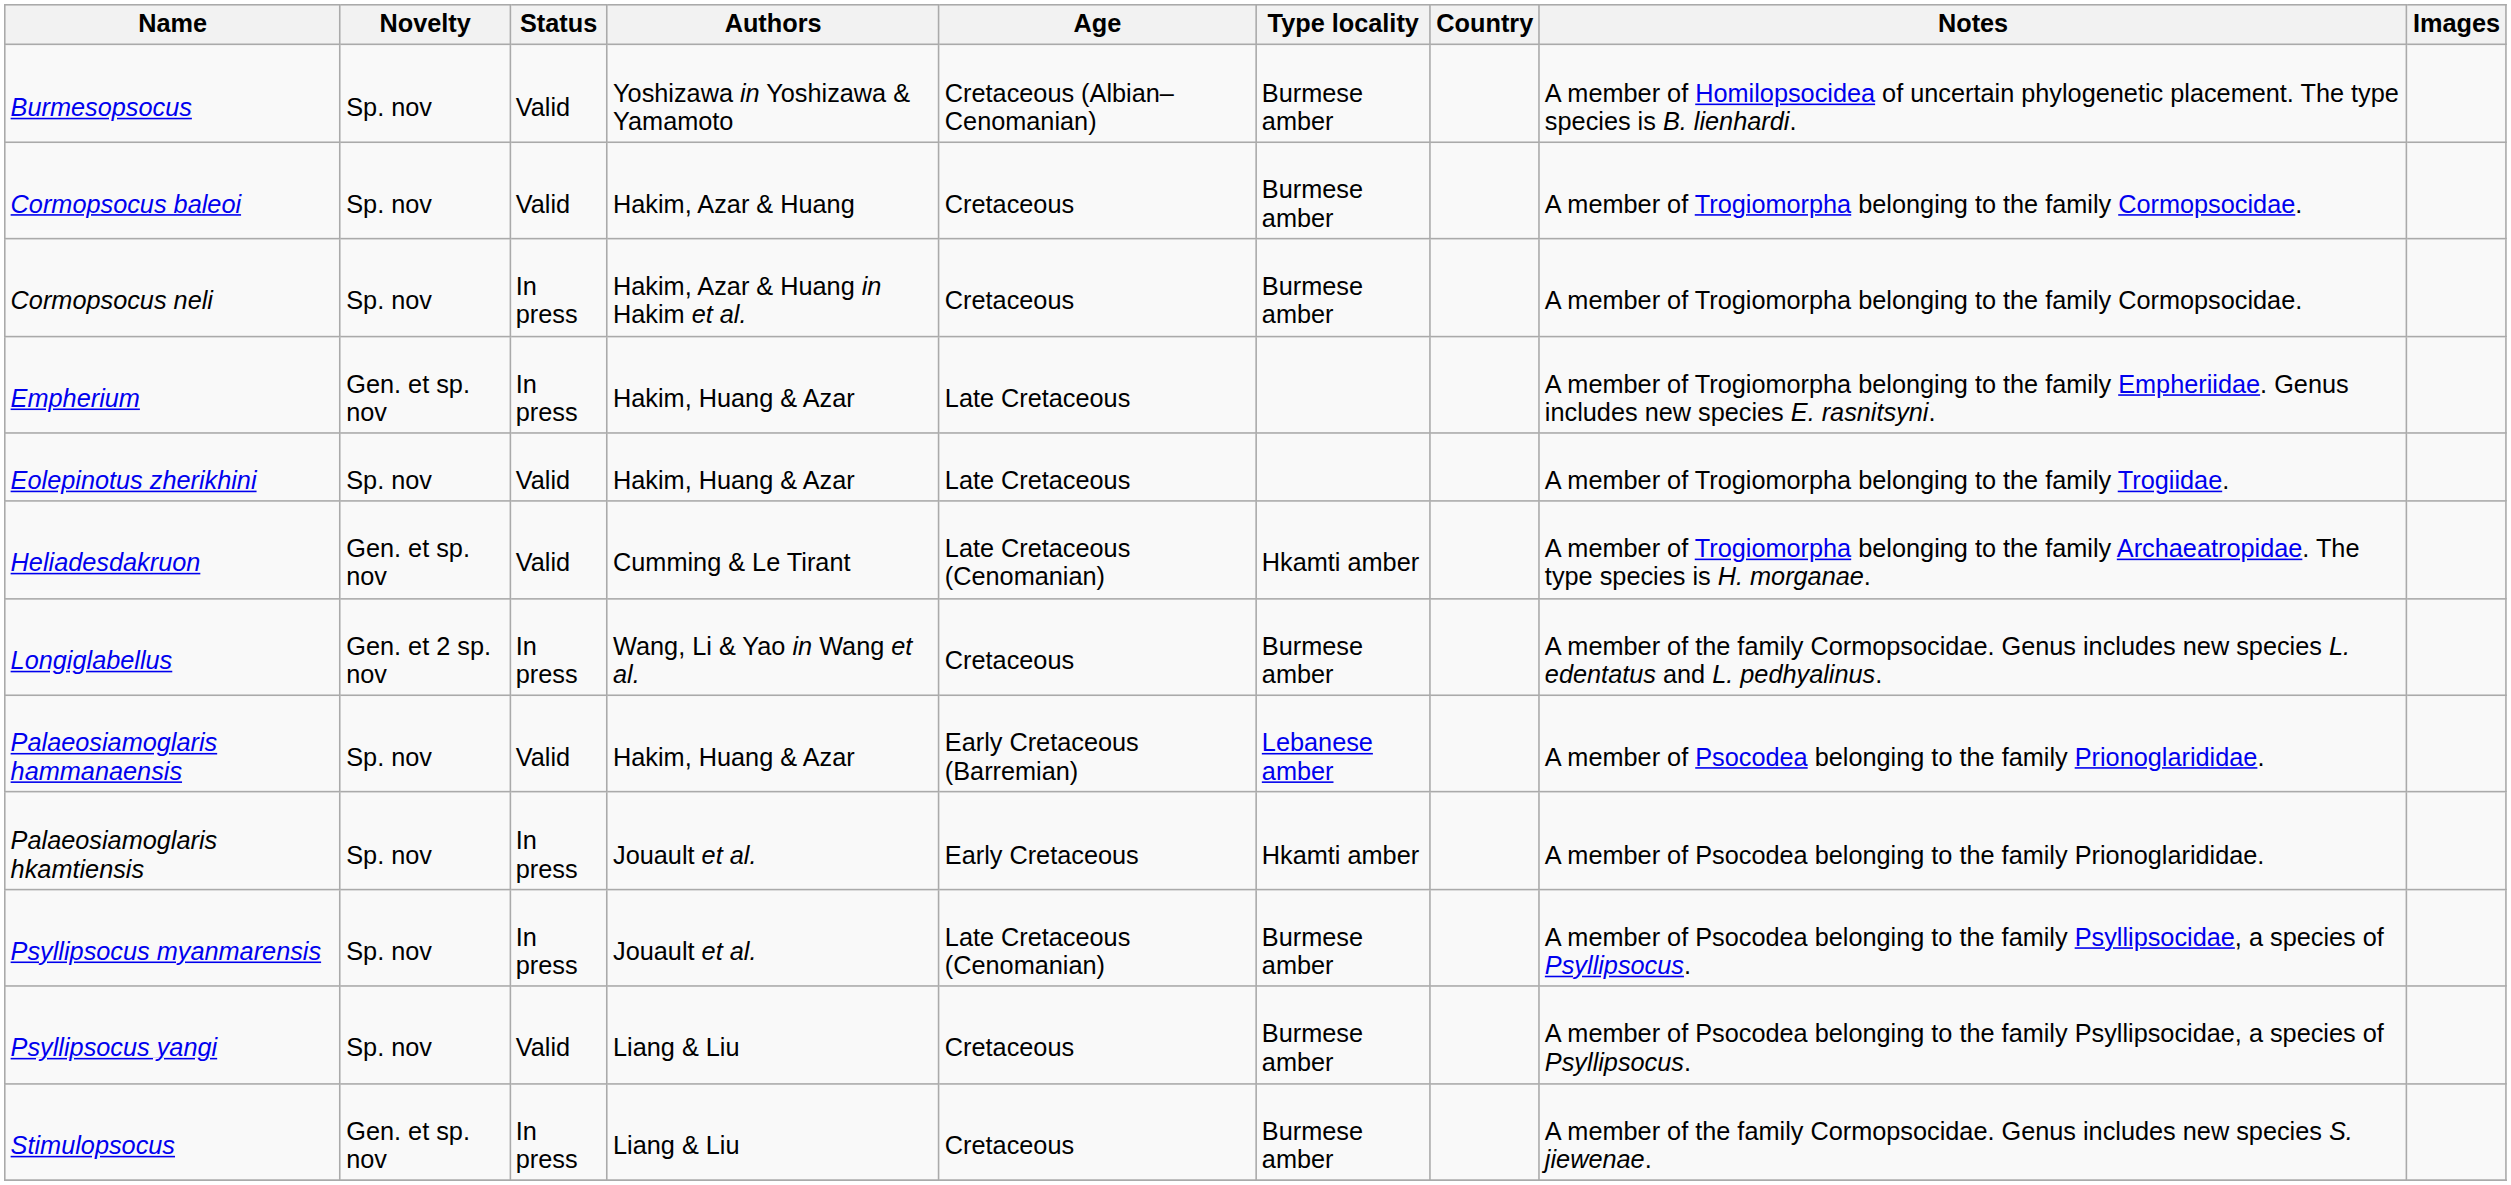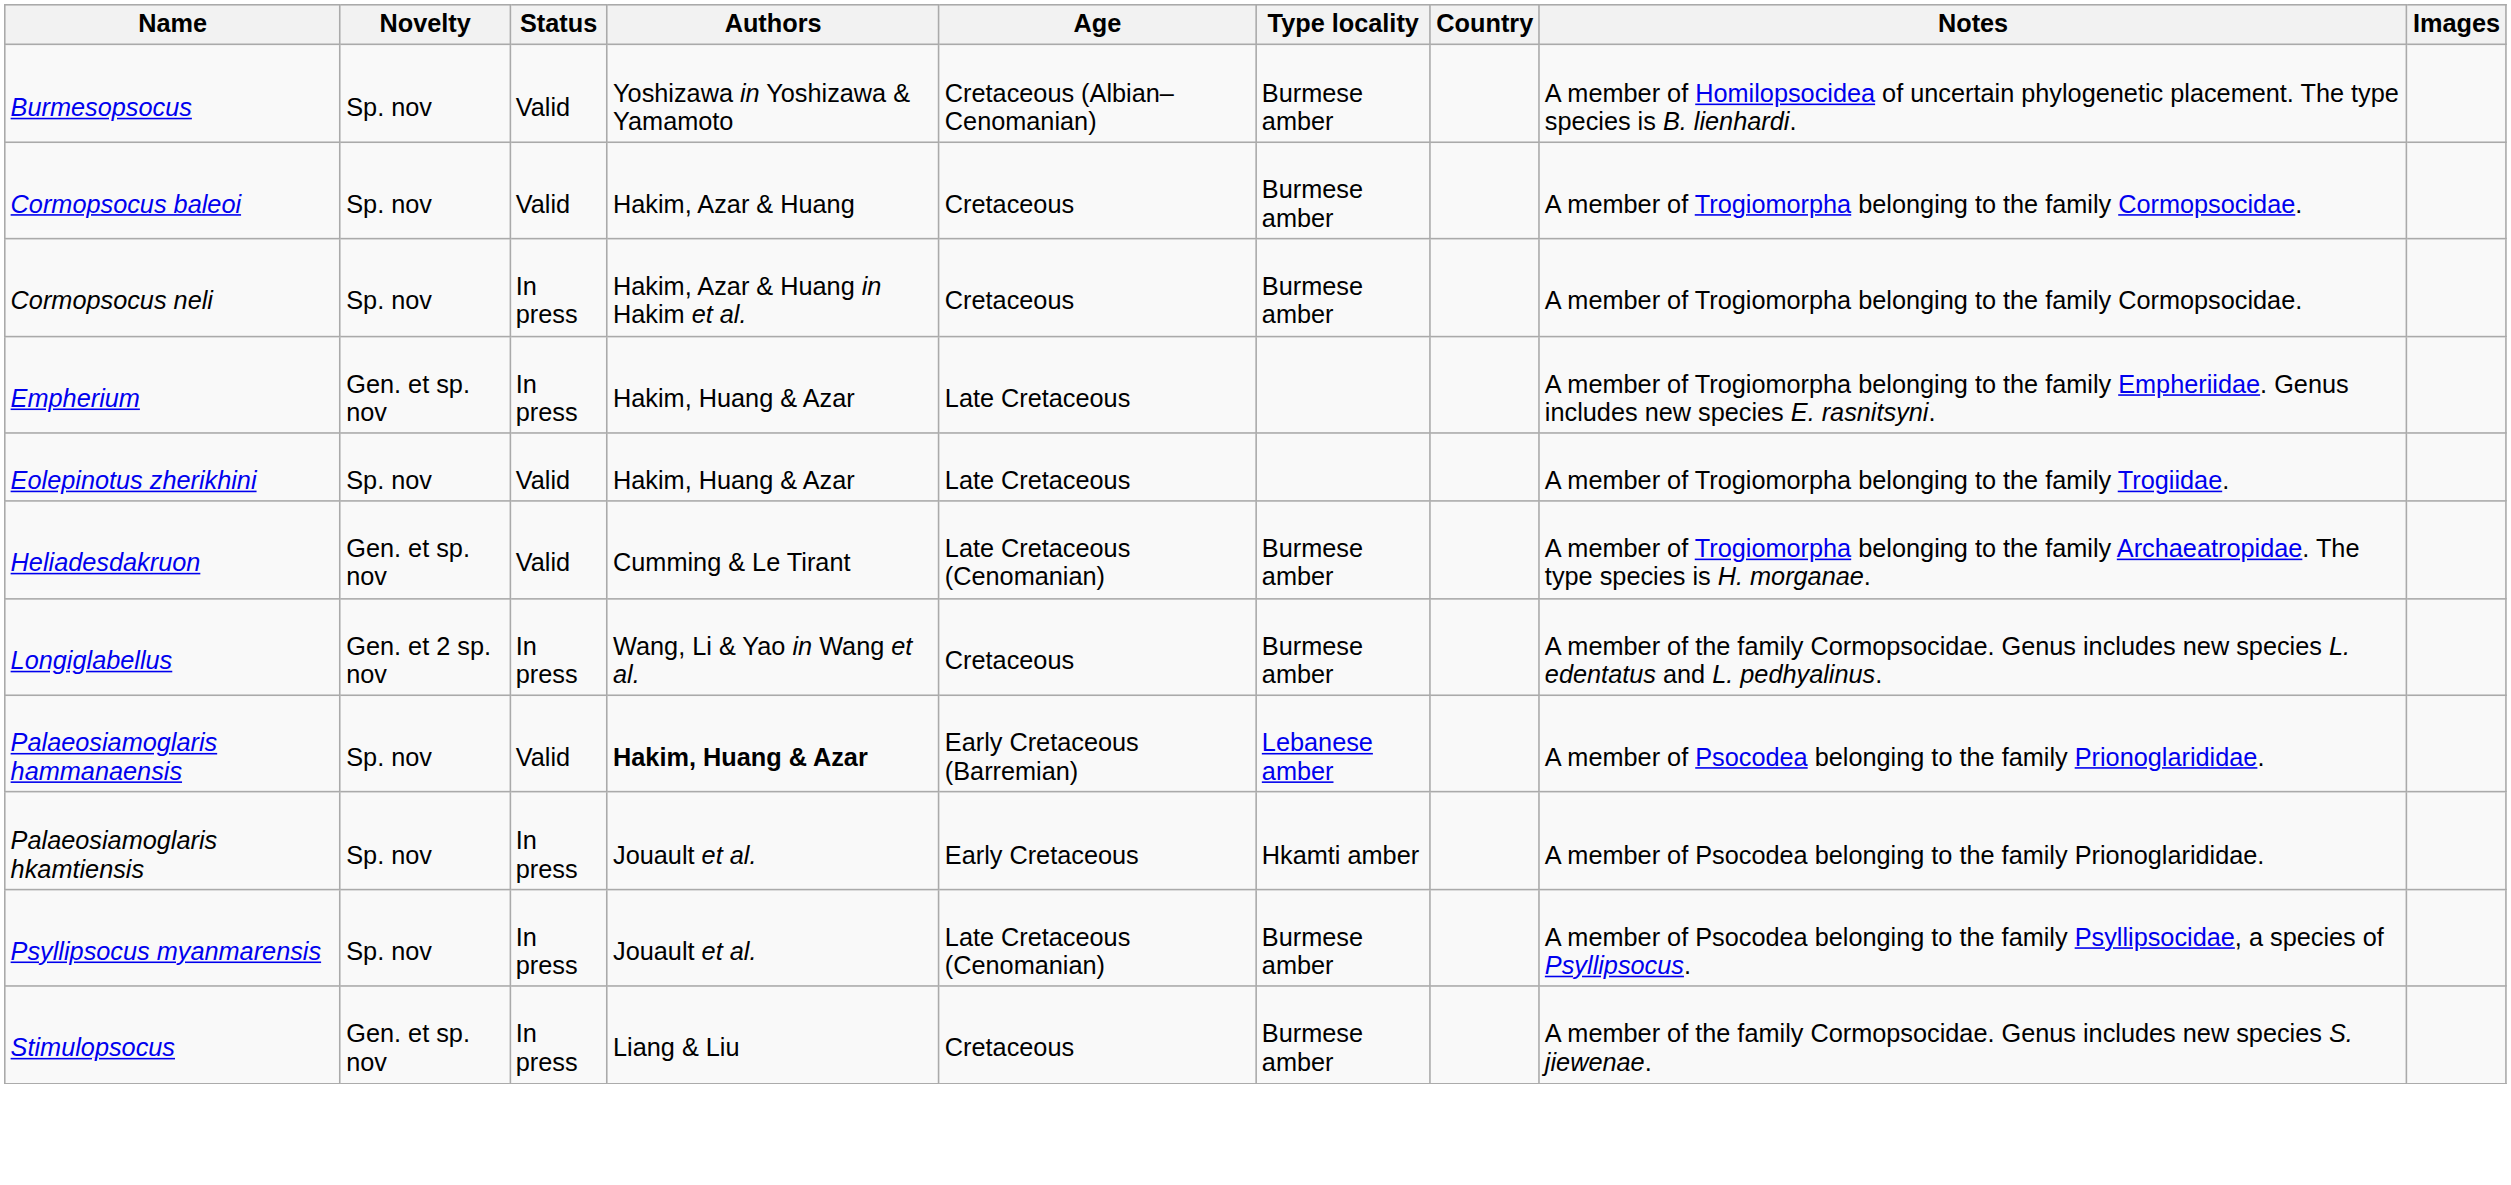 <table class="wikitable sortable" align="center" width="100%">
 <tr>
 <th>Name</th>
 <th>Novelty</th>
 <th>Status</th>
 <th>Authors</th>
 <th>Age</th>
 <th>Type locality</th>
 <th>Country</th>
 <th>Notes</th>
 <th>Images</th>
 </tr>
 <tr>
 <td><br><em><a href='#'>Burmesopsocus</a></em></td>
 <td><br>Sp. nov</td>
 <td><br>Valid</td>
 <td><br>Yoshizawa <em>in</em> Yoshizawa & Yamamoto</td>
 <td><br>Cretaceous (Albian–Cenomanian)</td>
 <td><br>Burmese amber</td>
 <td><br></td>
 <td><br>A member of <a href='#'>Homilopsocidea</a> of uncertain phylogenetic placement. The type species is <em>B. lienhardi</em>.</td>
 <td></td>
 </tr>
 <tr>
 <td><br><em><a href='#'>Cormopsocus baleoi</a></em></td>
 <td><br>Sp. nov</td>
 <td><br>Valid</td>
 <td><br>Hakim, Azar & Huang</td>
 <td><br>Cretaceous</td>
 <td><br>Burmese amber</td>
 <td><br></td>
 <td><br>A member of <a href='#'>Trogiomorpha</a> belonging to the family <a href='#'>Cormopsocidae</a>.</td>
 <td></td>
 </tr>
 <tr>
 <td><br><em>Cormopsocus neli</em></td>
 <td><br>Sp. nov</td>
 <td><br>In press</td>
 <td><br>Hakim, Azar & Huang <em>in</em> Hakim <em>et al.</em></td>
 <td><br>Cretaceous</td>
 <td><br>Burmese amber</td>
 <td><br></td>
 <td><br>A member of Trogiomorpha belonging to the family Cormopsocidae.</td>
 <td></td>
 </tr>
 <tr>
 <td><br><em><a href='#'>Empherium</a></em></td>
 <td><br>Gen. et sp. nov</td>
 <td><br>In press</td>
 <td><br>Hakim, Huang & Azar</td>
 <td><br>Late Cretaceous</td>
 <td></td>
 <td><br></td>
 <td><br>A member of Trogiomorpha belonging to the family <a href='#'>Empheriidae</a>. Genus includes new species <em>E. rasnitsyni</em>.</td>
 <td></td>
 </tr>
 <tr>
 <td><br><em><a href='#'>Eolepinotus zherikhini</a></em></td>
 <td><br>Sp. nov</td>
 <td><br>Valid</td>
 <td><br>Hakim, Huang & Azar</td>
 <td><br>Late Cretaceous</td>
 <td></td>
 <td><br></td>
 <td><br>A member of Trogiomorpha belonging to the family <a href='#'>Trogiidae</a>.</td>
 <td></td>
 </tr>
 <tr>
 <td><br><em><a href='#'>Heliadesdakruon</a></em></td>
 <td><br>Gen. et sp. nov</td>
 <td><br>Valid</td>
 <td><br>Cumming & Le Tirant</td>
 <td><br>Late Cretaceous (Cenomanian)</td>
-<td><br>Hkamti amber</td>
+<td><br>Burmese amber</td>
 <td><br></td>
 <td><br>A member of <a href='#'>Trogiomorpha</a> belonging to the family <a href='#'>Archaeatropidae</a>. The type species is <em>H. morganae</em>.</td>
 <td></td>
 </tr>
 <tr>
 <td><br><em><a href='#'>Longiglabellus</a></em></td>
 <td><br>Gen. et 2 sp. nov</td>
 <td><br>In press</td>
 <td><br>Wang, Li & Yao <em>in</em> Wang <em>et al.</em></td>
 <td><br>Cretaceous</td>
 <td><br>Burmese amber</td>
 <td><br></td>
 <td><br>A member of the family Cormopsocidae. Genus includes new species <em>L. edentatus</em> and <em>L. pedhyalinus</em>.</td>
 <td></td>
 </tr>
 <tr>
 <td><br><em><a href='#'>Palaeosiamoglaris hammanaensis</a></em></td>
 <td><br>Sp. nov</td>
 <td><br>Valid</td>
-<td><br>Hakim, Huang & Azar</td>
+<td><strong><br>Hakim, Huang & Azar</strong></td>
 <td><br>Early Cretaceous (Barremian)</td>
 <td><br><a href='#'>Lebanese amber</a></td>
 <td><br></td>
 <td><br>A member of <a href='#'>Psocodea</a> belonging to the family <a href='#'>Prionoglarididae</a>.</td>
 <td></td>
 </tr>
 <tr>
 <td><br><em>Palaeosiamoglaris hkamtiensis</em></td>
 <td><br>Sp. nov</td>
 <td><br>In press</td>
 <td><br>Jouault <em>et al.</em></td>
 <td><br>Early Cretaceous</td>
 <td><br>Hkamti amber</td>
 <td><br></td>
 <td><br>A member of Psocodea belonging to the family Prionoglarididae.</td>
 <td></td>
 </tr>
 <tr>
 <td><br><em><a href='#'>Psyllipsocus myanmarensis</a></em></td>
 <td><br>Sp. nov</td>
 <td><br>In press</td>
 <td><br>Jouault <em>et al.</em></td>
 <td><br>Late Cretaceous (Cenomanian)</td>
 <td><br>Burmese amber</td>
 <td><br></td>
 <td><br>A member of Psocodea belonging to the family <a href='#'>Psyllipsocidae</a>, a species of <em><a href='#'>Psyllipsocus</a></em>.</td>
 <td></td>
 </tr>
 <tr>
-<td><br><em><a href='#'>Psyllipsocus yangi</a></em></td>
-<td><br>Sp. nov</td>
-<td><br>Valid</td>
-<td><br>Liang & Liu</td>
-<td><br>Cretaceous</td>
-<td><br>Burmese amber</td>
-<td><br></td>
-<td><br>A member of Psocodea belonging to the family Psyllipsocidae, a species of <em>Psyllipsocus</em>.</td>
-<td></td>
-</tr>
-<tr>
 <td><br><em><a href='#'>Stimulopsocus</a></em></td>
 <td><br>Gen. et sp. nov</td>
 <td><br>In press</td>
 <td><br>Liang & Liu</td>
 <td><br>Cretaceous</td>
 <td><br>Burmese amber</td>
 <td><br></td>
 <td><br>A member of the family Cormopsocidae. Genus includes new species <em>S. jiewenae</em>.</td>
 <td></td>
 </tr>
 <tr>
 </tr>
 </table>
